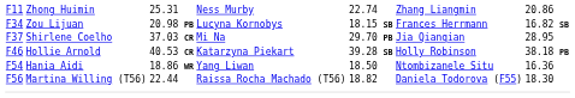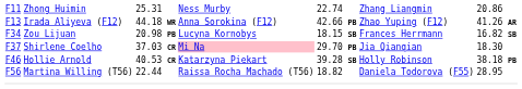 <table>
 <tr>
 <td><a href='#'>F11</a></td>
 <td><a href='#'>Zhong Huimin</a><br></td>
 <td>25.31</td>
 <td><a href='#'>Ness Murby</a><br></td>
 <td>22.74</td>
 <td><a href='#'>Zhang Liangmin</a><br></td>
 <td>20.86</td>
+</tr>
+<tr>
+<td><a href='#'>F13</a></td>
+<td><a href='#'>Irada Aliyeva</a> (<a href='#'>F12</a>)<br></td>
+<td>44.18 <small><strong>WR</strong></small></td>
+<td><a href='#'>Anna Sorokina</a> (<a href='#'>F12</a>)<br></td>
+<td>42.66 <small><strong>PB</strong></small></td>
+<td><a href='#'>Zhao Yuping</a> (<a href='#'>F12</a>)<br></td>
+<td>41.26 <small><strong>AR</strong></small></td>
 </tr>
 <tr>
 <td><a href='#'>F34</a></td>
 <td><a href='#'>Zou Lijuan</a><br></td>
 <td>20.98 <small><strong>PB</strong></small></td>
 <td><a href='#'>Lucyna Kornobys</a><br></td>
 <td>18.15 <small><strong>SB</strong></small></td>
 <td><a href='#'>Frances Herrmann</a><br></td>
 <td>16.82 <small><strong>SB</strong></small></td>
 </tr>
 <tr>
 <td><a href='#'>F37</a></td>
 <td><a href='#'>Shirlene Coelho</a><br></td>
 <td>37.03 <small><strong>CR</strong></small></td>
-<td><a href='#'>Mi Na</a><br></td>
+<td style="background: pink;"><a href='#'>Mi Na</a><br></td>
 <td>29.70 <small><strong>PB</strong></small></td>
 <td><a href='#'>Jia Qianqian</a><br></td>
-<td>28.95</td>
+<td>18.30</td>
 </tr>
 <tr>
 <td><a href='#'>F46</a></td>
 <td><a href='#'>Hollie Arnold</a><br></td>
 <td>40.53 <small><strong>CR</strong></small></td>
 <td><a href='#'>Katarzyna Piekart</a><br></td>
 <td>39.28 <small><strong>SB</strong></small></td>
 <td><a href='#'>Holly Robinson</a><br></td>
 <td>38.18 <small><strong>PB</strong></small></td>
 </tr>
 <tr>
-<td><a href='#'>F54</a></td>
-<td><a href='#'>Hania Aidi</a><br></td>
-<td>18.86 <small><strong>WR</strong></small></td>
-<td><a href='#'>Yang Liwan</a><br></td>
-<td>18.50</td>
-<td><a href='#'>Ntombizanele Situ</a><br></td>
-<td>16.36</td>
-</tr>
-<tr>
 <td><a href='#'>F56</a></td>
 <td><a href='#'>Martina Willing</a> (T56)<br></td>
 <td>22.44</td>
 <td><a href='#'>Raissa Rocha Machado</a> (T56)<br></td>
 <td>18.82</td>
 <td><a href='#'>Daniela Todorova</a> (<a href='#'>F55</a>)<br></td>
-<td>18.30</td>
+<td>28.95</td>
 </tr>
 <tr>
 <td colspan=7></td>
 </tr>
 <tr>
 </tr>
 <tr bgcolor= e8e8e8>
 <td colspan=7></td>
 </tr>
 </table>
